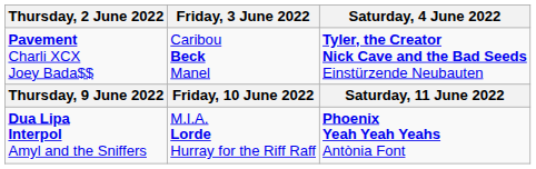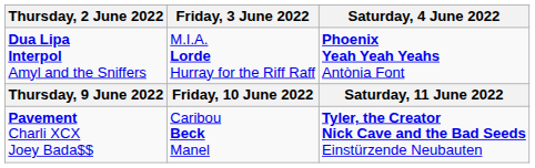 <table class="wikitable">
 <tr>
 <th>Thursday, 2 June 2022</th>
 <th>Friday, 3 June 2022</th>
 <th>Saturday, 4 June 2022</th>
 </tr>
 <tr valign="top">
-<td><strong><a href='#'>Pavement</a></strong><br><a href='#'>Charli XCX</a><br><a href='#'>Joey Bada$$</a></td>
-<td><a href='#'>Caribou</a><br><strong><a href='#'>Beck</a></strong><br><a href='#'>Manel</a></td>
-<td><strong><a href='#'>Tyler, the Creator</a></strong><br><strong><a href='#'>Nick Cave and the Bad Seeds</a></strong><br><a href='#'>Einstürzende Neubauten</a></td>
+<td><strong><a href='#'>Dua Lipa</a></strong><br><strong><a href='#'>Interpol</a></strong><br><a href='#'>Amyl and the Sniffers</a></td>
+<td><a href='#'>M.I.A.</a><br><strong><a href='#'>Lorde</a></strong><br><a href='#'>Hurray for the Riff Raff</a></td>
+<td><strong><a href='#'>Phoenix</a></strong><br><strong><a href='#'>Yeah Yeah Yeahs</a></strong><br><a href='#'>Antònia Font</a></td>
 </tr>
 <tr>
 <th>Thursday, 9 June 2022</th>
 <th>Friday, 10 June 2022</th>
 <th>Saturday, 11 June 2022</th>
 </tr>
 <tr valign="top">
-<td><strong><a href='#'>Dua Lipa</a></strong><br><strong><a href='#'>Interpol</a></strong><br><a href='#'>Amyl and the Sniffers</a></td>
-<td><a href='#'>M.I.A.</a><br><strong><a href='#'>Lorde</a></strong><br><a href='#'>Hurray for the Riff Raff</a></td>
-<td><strong><a href='#'>Phoenix</a></strong><br><strong><a href='#'>Yeah Yeah Yeahs</a></strong><br><a href='#'>Antònia Font</a></td>
+<td><strong><a href='#'>Pavement</a></strong><br><a href='#'>Charli XCX</a><br><a href='#'>Joey Bada$$</a></td>
+<td><a href='#'>Caribou</a><br><strong><a href='#'>Beck</a></strong><br><a href='#'>Manel</a></td>
+<td><strong><a href='#'>Tyler, the Creator</a></strong><br><strong><a href='#'>Nick Cave and the Bad Seeds</a></strong><br><a href='#'>Einstürzende Neubauten</a></td>
 </tr>
 </table>
